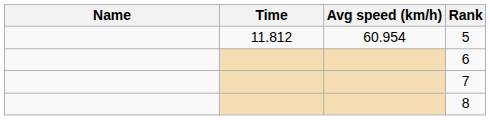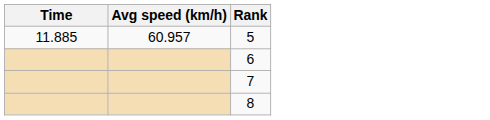 <table class="wikitable sortable" style="text-align:center;">
 <tr>
-<th style="width:15em">Name</th>
 <th style="width:7em">Time</th>
 <th>Avg speed (km/h)</th>
 <th>Rank</th>
 </tr>
 <tr>
-<td align=left></td>
-<td>11.812</td>
-<td>60.954</td>
+<td>11.885</td>
+<td>60.957</td>
 <td>5</td>
 </tr>
 <tr>
-<td align=left></td>
 <td bgcolor=wheat></td>
 <td bgcolor=wheat></td>
 <td>6</td>
 </tr>
 <tr>
-<td align=left></td>
 <td bgcolor=wheat></td>
 <td bgcolor=wheat></td>
 <td>7</td>
 </tr>
 <tr>
-<td align=left></td>
 <td bgcolor=wheat></td>
 <td bgcolor=wheat></td>
 <td>8</td>
 </tr>
 </table>
